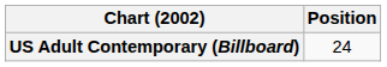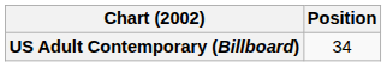 <table class="wikitable plainrowheaders" style="text-align:center">
 <tr>
 <th scope="col">Chart (2002)</th>
 <th scope="col">Position</th>
 </tr>
 <tr>
 <th scope="row">US Adult Contemporary (<em>Billboard</em>)</th>
-<td>24</td>
+<td>34</td>
 </tr>
 </table>
